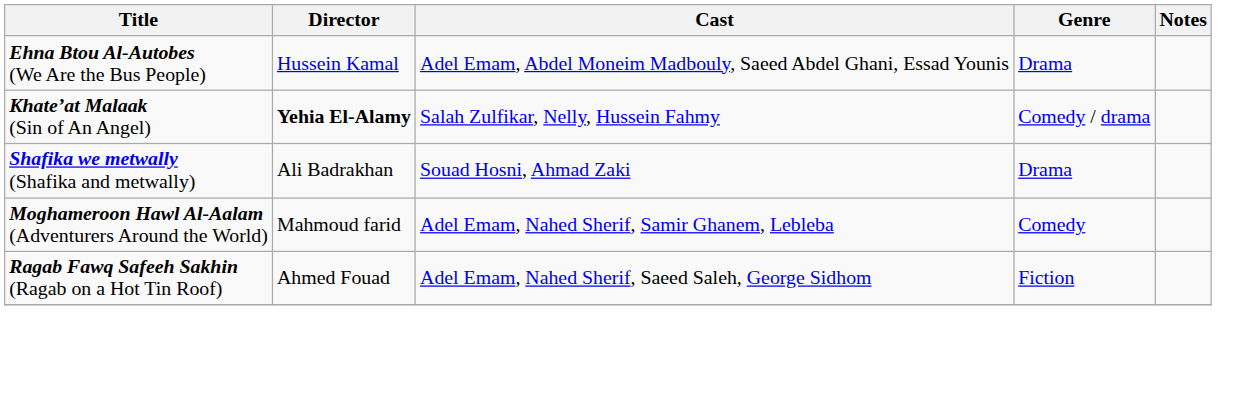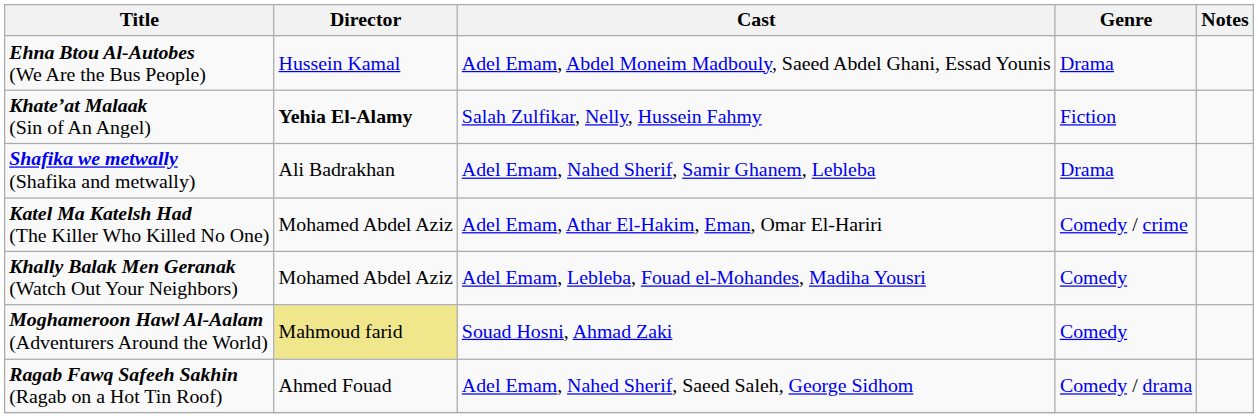 <table class="wikitable">
 <tr>
 <th>Title</th>
 <th>Director</th>
 <th>Cast</th>
 <th>Genre</th>
 <th>Notes</th>
 </tr>
 <tr>
 <td><strong><em>Ehna Btou Al-Autobes</em></strong><br>(We Are the Bus People)</td>
 <td><a href='#'>Hussein Kamal</a></td>
 <td><a href='#'>Adel Emam</a>, <a href='#'>Abdel Moneim Madbouly</a>, Saeed Abdel Ghani, Essad Younis</td>
 <td><a href='#'>Drama</a></td>
 <td></td>
 </tr>
 <tr>
 <td><strong><em>Khate’at Malaak</em></strong><br>(Sin of An Angel)</td>
 <td><strong>Yehia El-Alamy</strong></td>
 <td><a href='#'>Salah Zulfikar</a>, <a href='#'>Nelly</a>, <a href='#'>Hussein Fahmy</a></td>
-<td><a href='#'>Comedy</a> / <a href='#'>drama</a></td>
+<td><a href='#'>Fiction</a></td>
 <td></td>
 </tr>
 <tr>
 <td><strong><em><a href='#'>Shafika we metwally</a></em></strong><br>(Shafika and metwally)</td>
 <td>Ali Badrakhan</td>
-<td><a href='#'>Souad Hosni</a>, <a href='#'>Ahmad Zaki</a></td>
+<td><a href='#'>Adel Emam</a>, <a href='#'>Nahed Sherif</a>, <a href='#'>Samir Ghanem</a>, <a href='#'>Lebleba</a></td>
 <td><a href='#'>Drama</a></td>
 <td></td>
 </tr>
 <tr>
+<td><strong><em>Katel Ma Katelsh Had</em></strong><br>(The Killer Who Killed No One)</td>
+<td>Mohamed Abdel Aziz</td>
+<td><a href='#'>Adel Emam</a>, <a href='#'>Athar El-Hakim</a>, <a href='#'>Eman</a>, Omar El-Hariri</td>
+<td><a href='#'>Comedy</a> / <a href='#'>crime</a></td>
+<td></td>
+</tr>
+<tr>
+<td><strong><em>Khally Balak Men Geranak</em></strong><br>(Watch Out Your Neighbors)</td>
+<td>Mohamed Abdel Aziz</td>
+<td><a href='#'>Adel Emam</a>, <a href='#'>Lebleba</a>, <a href='#'>Fouad el-Mohandes</a>, <a href='#'>Madiha Yousri</a></td>
+<td><a href='#'>Comedy</a></td>
+<td></td>
+</tr>
+<tr>
 <td><strong><em>Moghameroon Hawl Al-Aalam</em></strong><br>(Adventurers Around the World)</td>
-<td>Mahmoud farid</td>
-<td><a href='#'>Adel Emam</a>, <a href='#'>Nahed Sherif</a>, <a href='#'>Samir Ghanem</a>, <a href='#'>Lebleba</a></td>
+<td style="background: khaki;">Mahmoud farid</td>
+<td><a href='#'>Souad Hosni</a>, <a href='#'>Ahmad Zaki</a></td>
 <td><a href='#'>Comedy</a></td>
 <td></td>
 </tr>
 <tr>
 <td><strong><em> Ragab Fawq Safeeh Sakhin</em></strong><br>(Ragab on a Hot Tin Roof)</td>
 <td>Ahmed Fouad</td>
 <td><a href='#'>Adel Emam</a>, <a href='#'>Nahed Sherif</a>, Saeed Saleh, <a href='#'>George Sidhom</a></td>
-<td><a href='#'>Fiction</a></td>
+<td><a href='#'>Comedy</a> / <a href='#'>drama</a></td>
 <td></td>
 </tr>
 <tr>
 </tr>
 </table>
